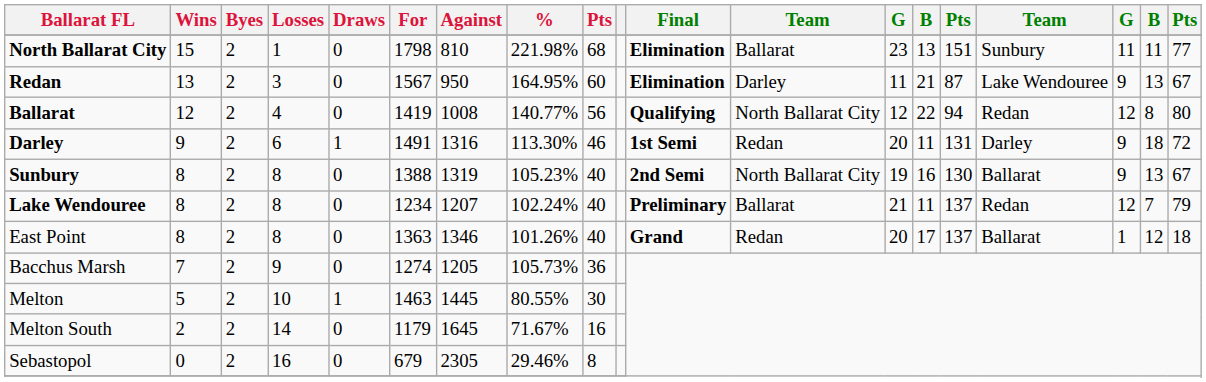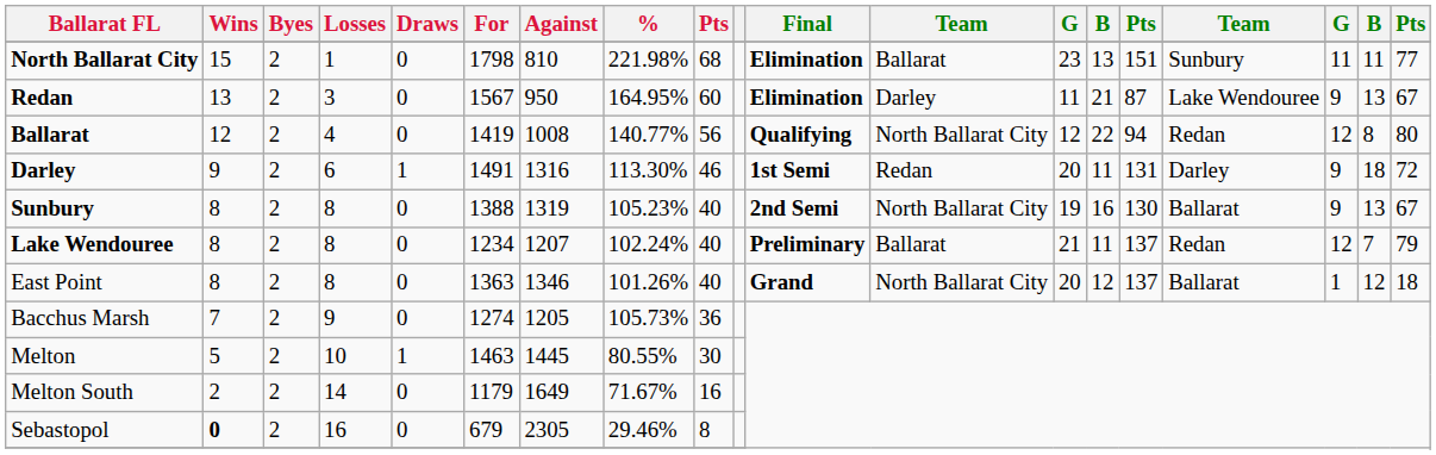 <table style="font-size: 85%; text-align: left;" class="wikitable">
 <tr>
 <th style="color:crimson">Ballarat FL</th>
 <th style="color:crimson">Wins</th>
 <th style="color:crimson">Byes</th>
 <th style="color:crimson">Losses</th>
 <th style="color:crimson">Draws</th>
 <th style="color:crimson">For</th>
 <th style="color:crimson">Against</th>
 <th style="color:crimson">%</th>
 <th style="color:crimson">Pts</th>
 <th></th>
 <th style="color:green">Final</th>
 <th style="color:green">Team</th>
 <th style="color:green">G</th>
 <th style="color:green">B</th>
 <th style="color:green">Pts</th>
 <th style="color:green">Team</th>
 <th style="color:green">G</th>
 <th style="color:green">B</th>
 <th style="color:green">Pts</th>
 </tr>
 <tr>
 </tr>
 <tr>
 </tr>
 <tr>
 <td><strong>	North Ballarat City	</strong></td>
 <td>15</td>
 <td>2</td>
 <td>1</td>
 <td>0</td>
 <td>1798</td>
 <td>810</td>
 <td>221.98%</td>
 <td>68</td>
 <td></td>
 <td><strong>Elimination</strong></td>
 <td>Ballarat</td>
 <td>23</td>
 <td>13</td>
 <td>151</td>
 <td>Sunbury</td>
 <td>11</td>
 <td>11</td>
 <td>77</td>
 </tr>
 <tr>
 <td><strong>	Redan	</strong></td>
 <td>13</td>
 <td>2</td>
 <td>3</td>
 <td>0</td>
 <td>1567</td>
 <td>950</td>
 <td>164.95%</td>
 <td>60</td>
 <td></td>
 <td><strong>Elimination</strong></td>
 <td>Darley</td>
 <td>11</td>
 <td>21</td>
 <td>87</td>
 <td>Lake Wendouree</td>
 <td>9</td>
 <td>13</td>
 <td>67</td>
 </tr>
 <tr>
 <td><strong>	Ballarat	</strong></td>
 <td>12</td>
 <td>2</td>
 <td>4</td>
 <td>0</td>
 <td>1419</td>
 <td>1008</td>
 <td>140.77%</td>
 <td>56</td>
 <td></td>
 <td><strong>Qualifying</strong></td>
 <td>North Ballarat City</td>
 <td>12</td>
 <td>22</td>
 <td>94</td>
 <td>Redan</td>
 <td>12</td>
 <td>8</td>
 <td>80</td>
 </tr>
 <tr>
 <td><strong>	Darley	</strong></td>
 <td>9</td>
 <td>2</td>
 <td>6</td>
 <td>1</td>
 <td>1491</td>
 <td>1316</td>
 <td>113.30%</td>
 <td>46</td>
 <td></td>
 <td><strong>1st Semi</strong></td>
 <td>Redan</td>
 <td>20</td>
 <td>11</td>
 <td>131</td>
 <td>Darley</td>
 <td>9</td>
 <td>18</td>
 <td>72</td>
 </tr>
 <tr>
 <td><strong>	Sunbury	</strong></td>
 <td>8</td>
 <td>2</td>
 <td>8</td>
 <td>0</td>
 <td>1388</td>
 <td>1319</td>
 <td>105.23%</td>
 <td>40</td>
 <td></td>
 <td><strong>2nd Semi</strong></td>
 <td>North Ballarat City</td>
 <td>19</td>
 <td>16</td>
 <td>130</td>
 <td>Ballarat</td>
 <td>9</td>
 <td>13</td>
 <td>67</td>
 </tr>
 <tr>
 <td><strong>Lake Wendouree	</strong></td>
 <td>8</td>
 <td>2</td>
 <td>8</td>
 <td>0</td>
 <td>1234</td>
 <td>1207</td>
 <td>102.24%</td>
 <td>40</td>
 <td></td>
 <td><strong>Preliminary</strong></td>
 <td>Ballarat</td>
 <td>21</td>
 <td>11</td>
 <td>137</td>
 <td>Redan</td>
 <td>12</td>
 <td>7</td>
 <td>79</td>
 </tr>
 <tr>
 <td>East Point</td>
 <td>8</td>
 <td>2</td>
 <td>8</td>
 <td>0</td>
 <td>1363</td>
 <td>1346</td>
 <td>101.26%</td>
 <td>40</td>
 <td></td>
 <td><strong>Grand</strong></td>
-<td>Redan</td>
+<td>North Ballarat City</td>
 <td>20</td>
-<td>17</td>
+<td>12</td>
 <td>137</td>
 <td>Ballarat</td>
 <td>1</td>
 <td>12</td>
 <td>18</td>
 </tr>
 <tr>
 <td>Bacchus Marsh</td>
 <td>7</td>
 <td>2</td>
 <td>9</td>
 <td>0</td>
 <td>1274</td>
 <td>1205</td>
 <td>105.73%</td>
 <td>36</td>
 <td></td>
 </tr>
 <tr>
 <td>Melton</td>
 <td>5</td>
 <td>2</td>
 <td>10</td>
 <td>1</td>
 <td>1463</td>
 <td>1445</td>
 <td>80.55%</td>
 <td>30</td>
 <td></td>
 </tr>
 <tr>
 <td>Melton South</td>
 <td>2</td>
 <td>2</td>
 <td>14</td>
 <td>0</td>
 <td>1179</td>
-<td>1645</td>
+<td>1649</td>
 <td>71.67%</td>
 <td>16</td>
 <td></td>
 </tr>
 <tr>
 <td>Sebastopol</td>
-<td>0</td>
+<td><strong>0</strong></td>
 <td>2</td>
 <td>16</td>
 <td>0</td>
 <td>679</td>
 <td>2305</td>
 <td>29.46%</td>
 <td>8</td>
 <td></td>
 </tr>
 <tr>
 </tr>
 </table>
